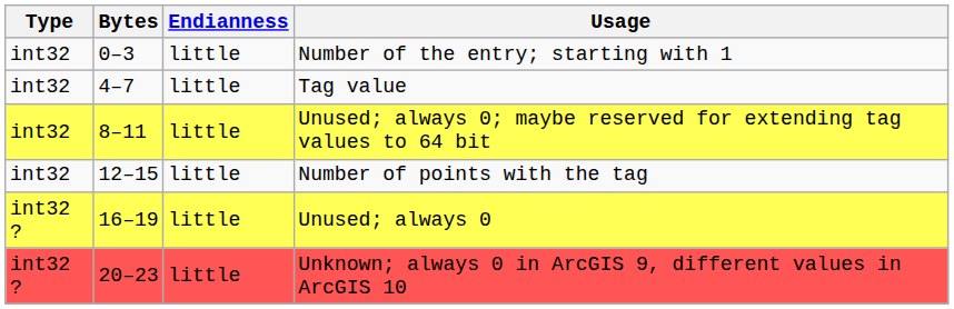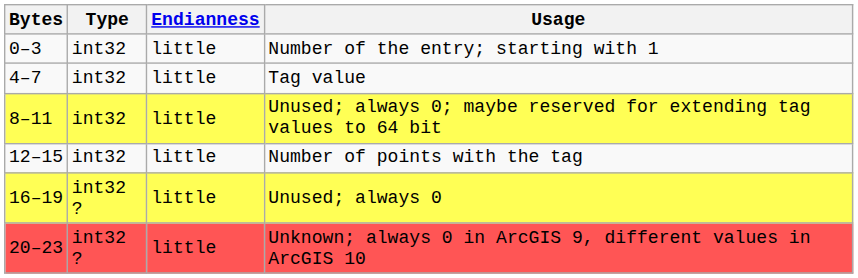 <table class="wikitable">
 <tr>
+<th>Bytes</th>
 <th>Type</th>
-<th>Bytes</th>
 <th><a href='#'>Endianness</a></th>
 <th>Usage</th>
 </tr>
 <tr>
+<td>0–3</td>
 <td>int32</td>
-<td>0–3</td>
 <td>little</td>
 <td>Number of the entry; starting with 1</td>
 </tr>
 <tr>
+<td>4–7</td>
 <td>int32</td>
-<td>4–7</td>
 <td>little</td>
 <td>Tag value</td>
 </tr>
 <tr style="background:#FFFF55;">
+<td>8–11</td>
 <td>int32</td>
-<td>8–11</td>
 <td>little</td>
 <td>Unused; always 0; maybe reserved for extending tag values to 64 bit</td>
 </tr>
 <tr>
+<td>12–15</td>
 <td>int32</td>
-<td>12–15</td>
 <td>little</td>
 <td>Number of points with the tag</td>
 </tr>
 <tr style="background:#FFFF55;">
+<td>16–19</td>
 <td>int32 ?</td>
-<td>16–19</td>
 <td>little</td>
 <td>Unused; always 0</td>
 </tr>
 <tr style="background:#FF5555;">
+<td>20–23</td>
 <td>int32 ?</td>
-<td>20–23</td>
 <td>little</td>
 <td>Unknown; always 0 in ArcGIS 9, different values in ArcGIS 10</td>
 </tr>
 </table>
